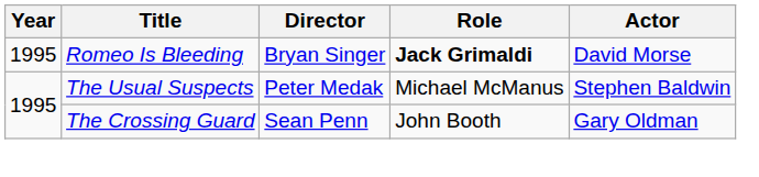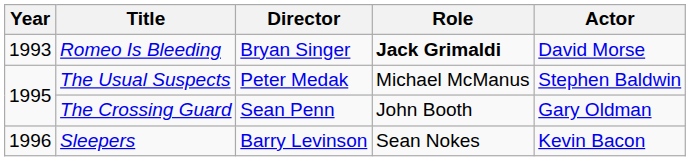 <table class="wikitable">
 <tr>
 <th>Year</th>
 <th>Title</th>
 <th>Director</th>
 <th>Role</th>
 <th>Actor</th>
 </tr>
 <tr>
-<td>1995</td>
+<td>1993</td>
 <td><em><a href='#'>Romeo Is Bleeding</a></em></td>
 <td><a href='#'>Bryan Singer</a></td>
 <td><strong>Jack Grimaldi</strong></td>
 <td><a href='#'>David Morse</a></td>
 </tr>
 <tr>
 <td rowspan="2">1995</td>
 <td><em><a href='#'>The Usual Suspects</a></em></td>
 <td><a href='#'>Peter Medak</a></td>
 <td>Michael McManus</td>
 <td><a href='#'>Stephen Baldwin</a></td>
 </tr>
 <tr>
 <td><em><a href='#'>The Crossing Guard</a></em></td>
 <td><a href='#'>Sean Penn</a></td>
 <td>John Booth</td>
 <td><a href='#'>Gary Oldman</a></td>
 </tr>
+<tr>
+<td>1996</td>
+<td><em><a href='#'>Sleepers</a></em></td>
+<td><a href='#'>Barry Levinson</a></td>
+<td>Sean Nokes</td>
+<td><a href='#'>Kevin Bacon</a></td>
+</tr>
 </table>
